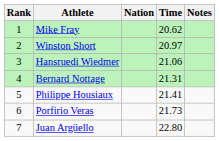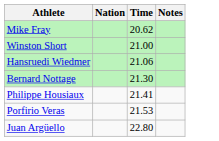 <table class="wikitable sortable" style="text-align:center">
 <tr>
-<th>Rank</th>
 <th>Athlete</th>
 <th>Nation</th>
 <th>Time</th>
 <th>Notes</th>
 </tr>
 <tr bgcolor=bbf3bb>
-<td>1</td>
 <td align=left><a href='#'>Mike Fray</a></td>
 <td align=left></td>
 <td>20.62</td>
 <td></td>
 </tr>
 <tr bgcolor=bbf3bb>
-<td>2</td>
 <td align=left><a href='#'>Winston Short</a></td>
 <td align=left></td>
-<td>20.97</td>
+<td>21.00</td>
 <td></td>
 </tr>
 <tr bgcolor=bbf3bb>
-<td>3</td>
 <td align=left><a href='#'>Hansruedi Wiedmer</a></td>
 <td align=left></td>
 <td>21.06</td>
 <td></td>
 </tr>
 <tr bgcolor=bbf3bb>
-<td>4</td>
 <td align=left><a href='#'>Bernard Nottage</a></td>
 <td align=left></td>
-<td>21.31</td>
+<td>21.30</td>
 <td></td>
 </tr>
 <tr>
-<td>5</td>
 <td align=left><a href='#'>Philippe Housiaux</a></td>
 <td align=left></td>
 <td>21.41</td>
 <td></td>
 </tr>
 <tr>
-<td>6</td>
 <td align=left><a href='#'>Porfirio Veras</a></td>
 <td align=left></td>
-<td>21.73</td>
+<td>21.53</td>
 <td></td>
 </tr>
 <tr>
-<td>7</td>
 <td align=left><a href='#'>Juan Argüello</a></td>
 <td align=left></td>
 <td>22.80</td>
 <td></td>
 </tr>
 </table>
